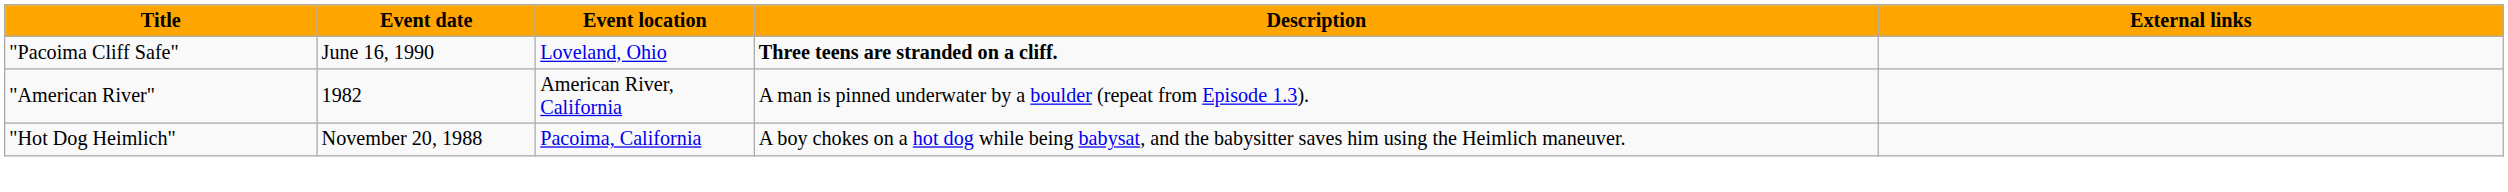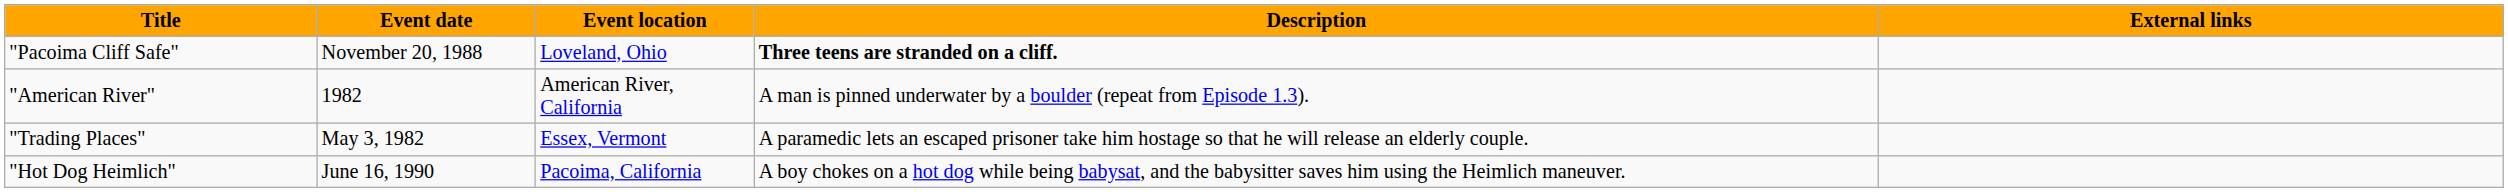 <table class="wikitable" style="width: 100%;">
 <tr>
 <th style="background: #FFA500; color: #000000; width: 10%;">Title</th>
 <th style="background: #FFA500; color: #000000; width: 7%;">Event date</th>
 <th style="background: #FFA500; color: #000000; width: 7%;">Event location</th>
 <th style="background: #FFA500; color: #000000; width: 36%;">Description</th>
 <th style="background: #FFA500; color: #000000; width: 20%;">External links</th>
 </tr>
 <tr>
 <td>"Pacoima Cliff Safe"</td>
-<td>June 16, 1990</td>
+<td>November 20, 1988</td>
 <td><a href='#'>Loveland, Ohio</a></td>
 <td><strong>Three teens are stranded on a cliff.</strong></td>
 <td></td>
 </tr>
 <tr>
 <td>"American River"</td>
 <td>1982</td>
 <td>American River, <a href='#'>California</a></td>
 <td>A man is pinned underwater by a <a href='#'>boulder</a> (repeat from <a href='#'>Episode 1.3</a>).</td>
 <td></td>
 </tr>
 <tr>
+<td>"Trading Places"</td>
+<td>May 3, 1982</td>
+<td><a href='#'>Essex, Vermont</a></td>
+<td>A paramedic lets an escaped prisoner take him hostage so that he will release an elderly couple.</td>
+<td></td>
+</tr>
+<tr>
 <td>"Hot Dog Heimlich"</td>
-<td>November 20, 1988</td>
+<td>June 16, 1990</td>
 <td><a href='#'>Pacoima, California</a></td>
 <td>A boy chokes on a <a href='#'>hot dog</a> while being <a href='#'>babysat</a>, and the babysitter saves him using the Heimlich maneuver.</td>
 <td></td>
 </tr>
 </table>
